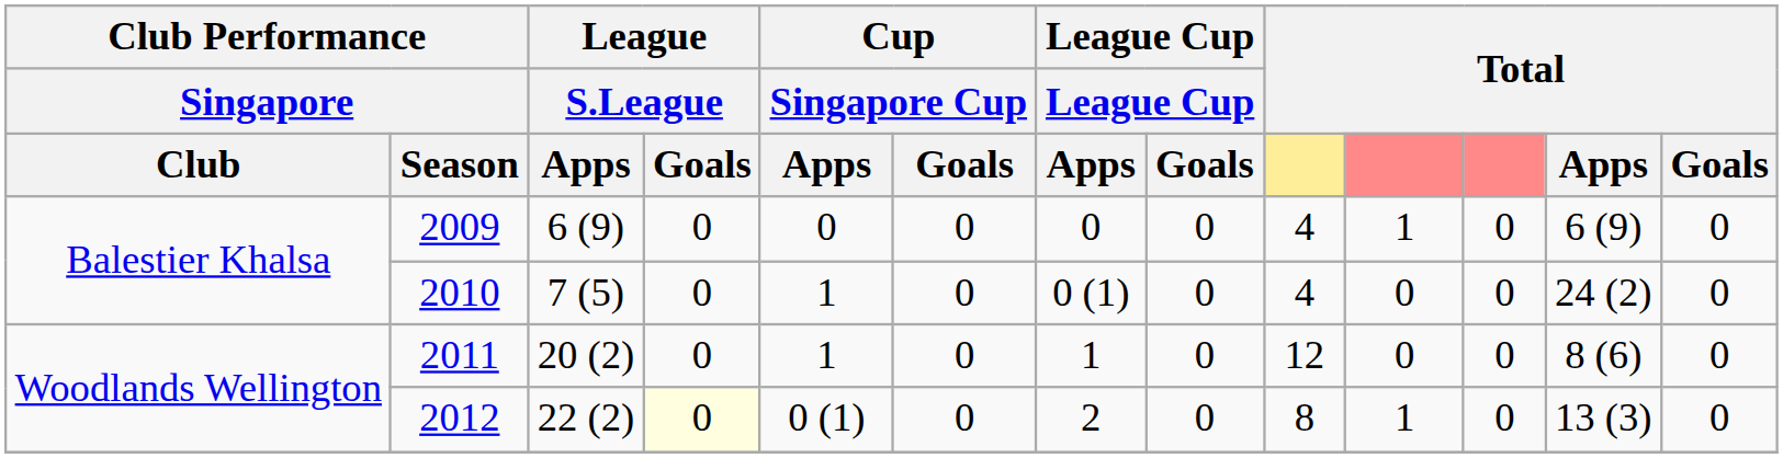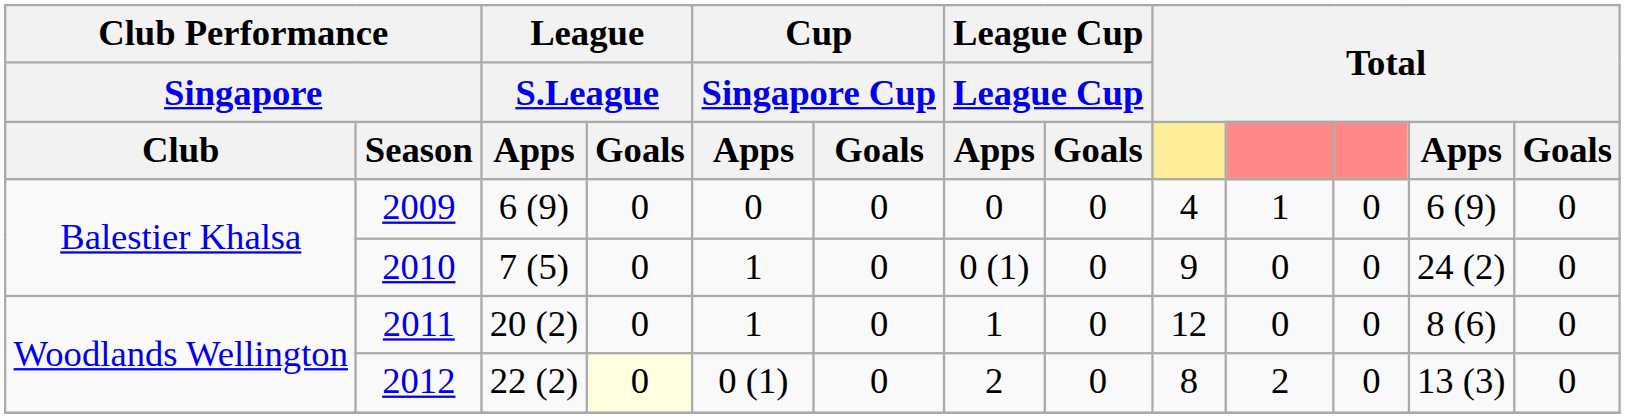 <table class="wikitable" style="text-align:center;">
 <tr>
 <th colspan="2">Club Performance</th>
 <th colspan="2">League</th>
 <th colspan="2">Cup</th>
 <th colspan="2">League Cup</th>
 <th colspan="5" rowspan="2">Total</th>
 </tr>
 <tr>
 <th colspan="2"><a href='#'>Singapore</a></th>
 <th colspan="2"><a href='#'>S.League</a></th>
 <th colspan="2"><a href='#'>Singapore Cup</a></th>
 <th colspan="2"><a href='#'>League Cup</a></th>
 </tr>
 <tr>
 <th>Club</th>
 <th>Season</th>
 <th>Apps</th>
 <th>Goals</th>
 <th>Apps</th>
 <th>Goals</th>
 <th>Apps</th>
 <th>Goals</th>
 <th style="width:25px; background:#fe9;"></th>
 <th style="width:40px; background:#ff8888;"></th>
 <th style="width:25px; background:#ff8888;"></th>
 <th>Apps</th>
 <th>Goals</th>
 </tr>
 <tr>
 <td rowspan="2"><a href='#'>Balestier Khalsa</a></td>
 <td><a href='#'>2009</a></td>
 <td>6 (9)</td>
 <td>0</td>
 <td>0</td>
 <td>0</td>
 <td>0</td>
 <td>0</td>
 <td>4</td>
 <td>1</td>
 <td>0</td>
 <td>6 (9)</td>
 <td>0</td>
 </tr>
 <tr>
 <td><a href='#'>2010</a></td>
 <td>7 (5)</td>
 <td>0</td>
 <td>1</td>
 <td>0</td>
 <td>0 (1)</td>
 <td>0</td>
-<td>4</td>
+<td>9</td>
 <td>0</td>
 <td>0</td>
 <td>24 (2)</td>
 <td>0</td>
 </tr>
 <tr>
 <td rowspan="2"><a href='#'>Woodlands Wellington</a></td>
 <td><a href='#'>2011</a></td>
 <td>20 (2)</td>
 <td>0</td>
 <td>1</td>
 <td>0</td>
 <td>1</td>
 <td>0</td>
 <td>12</td>
 <td>0</td>
 <td>0</td>
 <td>8 (6)</td>
 <td>0</td>
 </tr>
 <tr>
 <td><a href='#'>2012</a></td>
 <td>22 (2)</td>
 <td style="background: lightyellow;">0</td>
 <td>0 (1)</td>
 <td>0</td>
 <td>2</td>
 <td>0</td>
 <td>8</td>
-<td>1</td>
+<td>2</td>
 <td>0</td>
 <td>13 (3)</td>
 <td>0</td>
 </tr>
 <tr>
 </tr>
 </table>
